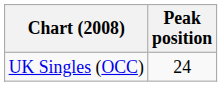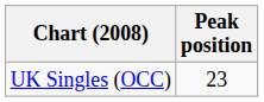 <table class="wikitable">
 <tr>
 <th>Chart (2008)</th>
 <th>Peak<br>position</th>
 </tr>
 <tr>
 <td align="left"><a href='#'>UK Singles</a> (<a href='#'>OCC</a>)</td>
-<td align="center">24</td>
+<td align="center">23</td>
 </tr>
 </table>
